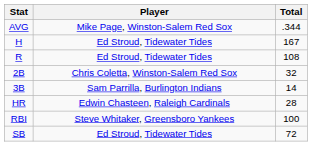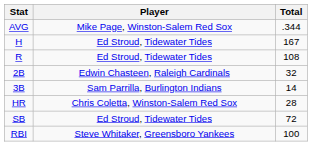 <table class="wikitable" width="40%" style="text-align:center;">
 <tr>
 <th width="5%">Stat</th>
 <th width="60%">Player</th>
 <th width="5%">Total</th>
 </tr>
 <tr>
 <td><a href='#'>AVG</a></td>
 <td><a href='#'>Mike Page</a>, <a href='#'>Winston-Salem Red Sox</a></td>
 <td>.344</td>
 </tr>
 <tr>
 <td><a href='#'>H</a></td>
 <td><a href='#'>Ed Stroud</a>, <a href='#'>Tidewater Tides</a></td>
 <td>167</td>
 </tr>
 <tr>
 <td><a href='#'>R</a></td>
 <td><a href='#'>Ed Stroud</a>, <a href='#'>Tidewater Tides</a></td>
 <td>108</td>
 </tr>
 <tr>
 <td><a href='#'>2B</a></td>
-<td><a href='#'>Chris Coletta</a>, <a href='#'>Winston-Salem Red Sox</a></td>
+<td><a href='#'>Edwin Chasteen</a>, <a href='#'>Raleigh Cardinals</a></td>
 <td>32</td>
 </tr>
 <tr>
 <td><a href='#'>3B</a></td>
 <td><a href='#'>Sam Parrilla</a>, <a href='#'>Burlington Indians</a></td>
 <td>14</td>
 </tr>
 <tr>
 <td><a href='#'>HR</a></td>
-<td><a href='#'>Edwin Chasteen</a>, <a href='#'>Raleigh Cardinals</a></td>
+<td><a href='#'>Chris Coletta</a>, <a href='#'>Winston-Salem Red Sox</a></td>
 <td>28</td>
+</tr>
+<tr>
+<td><a href='#'>SB</a></td>
+<td><a href='#'>Ed Stroud</a>, <a href='#'>Tidewater Tides</a></td>
+<td>72</td>
 </tr>
 <tr>
 <td><a href='#'>RBI</a></td>
 <td><a href='#'>Steve Whitaker</a>, <a href='#'>Greensboro Yankees</a></td>
 <td>100</td>
 </tr>
-<tr>
-<td><a href='#'>SB</a></td>
-<td><a href='#'>Ed Stroud</a>, <a href='#'>Tidewater Tides</a></td>
-<td>72</td>
-</tr>
 </table>
